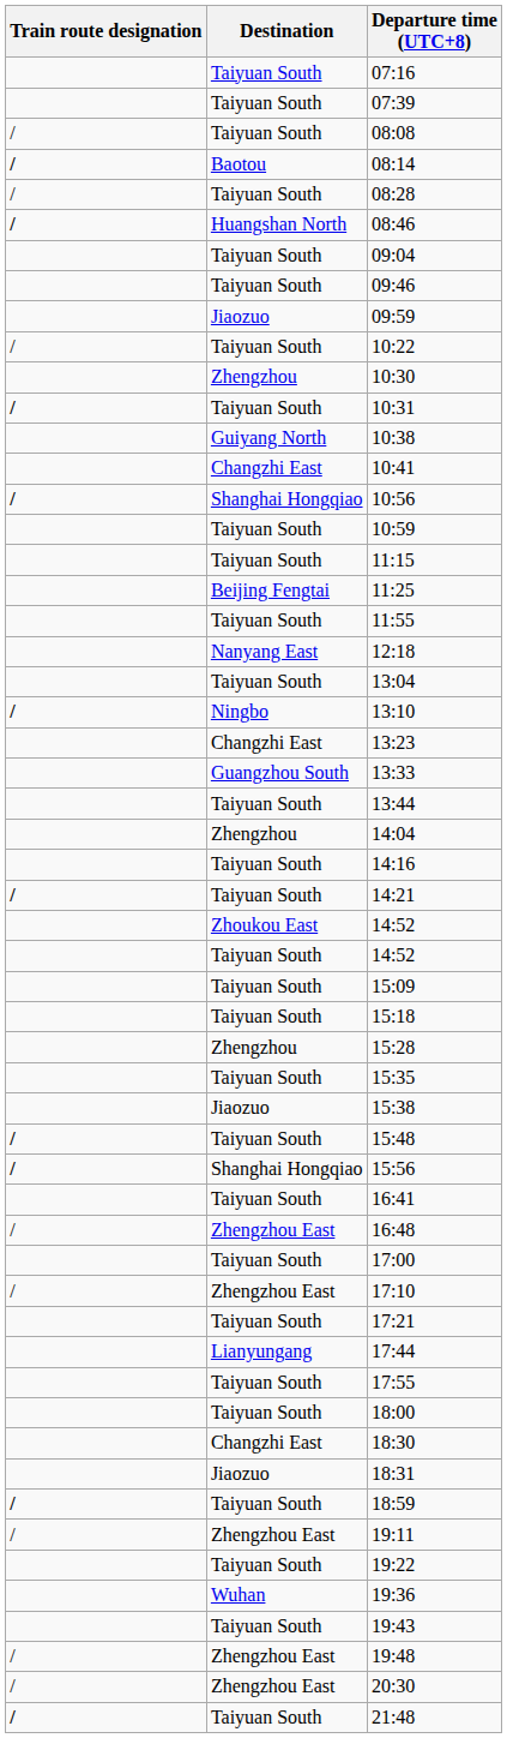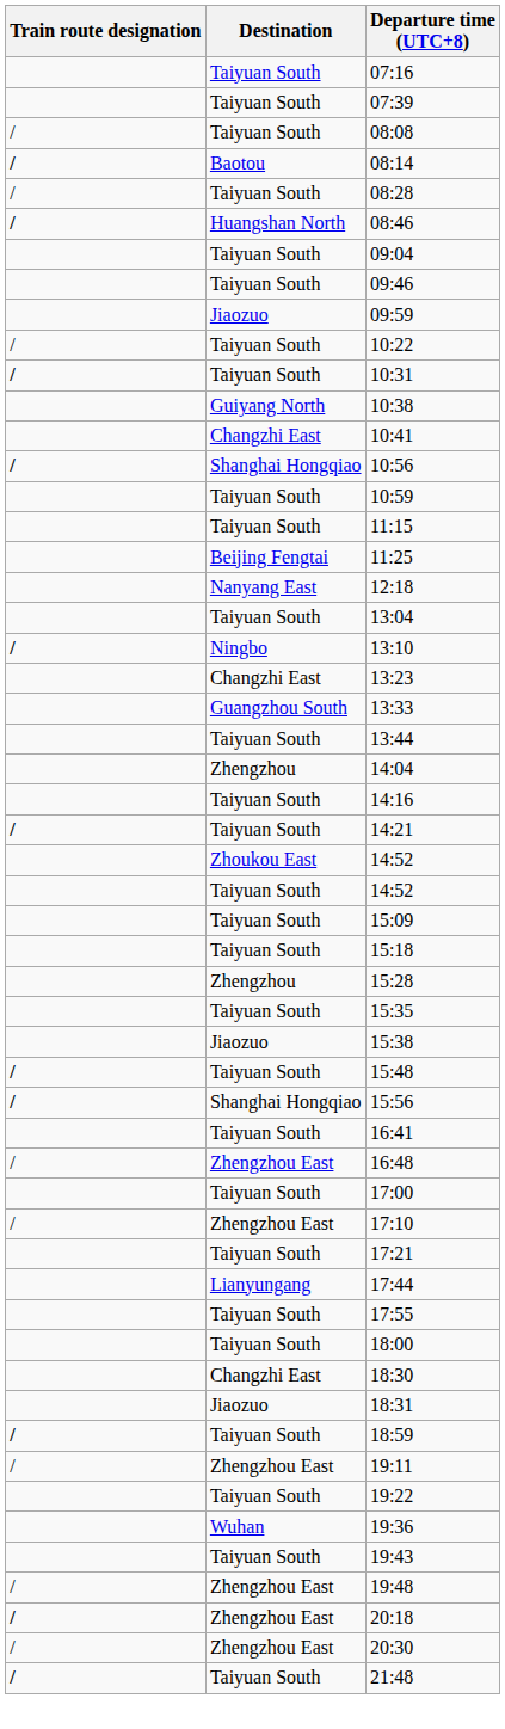 <table class="wikitable sortable mw-collapsible mw-collapsed">
 <tr>
 <th>Train route designation</th>
 <th>Destination</th>
 <th>Departure time<br>(<a href='#'>UTC+8</a>)</th>
 </tr>
 <tr>
 <td></td>
 <td><a href='#'>Taiyuan South</a></td>
 <td>07:16</td>
 </tr>
 <tr>
 <td><em></em></td>
 <td>Taiyuan South</td>
 <td>07:39</td>
 </tr>
 <tr>
 <td>/</td>
 <td>Taiyuan South</td>
 <td>08:08</td>
 </tr>
 <tr>
 <td><strong>/</strong></td>
 <td><a href='#'>Baotou</a></td>
 <td>08:14</td>
 </tr>
 <tr>
 <td>/</td>
 <td>Taiyuan South</td>
 <td>08:28</td>
 </tr>
 <tr>
 <td><strong>/</strong></td>
 <td><a href='#'>Huangshan North</a></td>
 <td>08:46</td>
 </tr>
 <tr>
 <td><em></em></td>
 <td>Taiyuan South</td>
 <td>09:04</td>
 </tr>
 <tr>
 <td><em></em></td>
 <td>Taiyuan South</td>
 <td>09:46</td>
 </tr>
 <tr>
 <td></td>
 <td><a href='#'>Jiaozuo</a></td>
 <td>09:59</td>
 </tr>
 <tr>
 <td>/</td>
 <td>Taiyuan South</td>
 <td>10:22</td>
 </tr>
 <tr>
-<td></td>
-<td><a href='#'>Zhengzhou</a></td>
-<td>10:30</td>
-</tr>
-<tr>
 <td><strong>/</strong></td>
 <td>Taiyuan South</td>
 <td>10:31</td>
 </tr>
 <tr>
 <td><strong></strong></td>
 <td><a href='#'>Guiyang North</a></td>
 <td>10:38</td>
 </tr>
 <tr>
 <td><strong></strong></td>
 <td><a href='#'>Changzhi East</a></td>
 <td>10:41</td>
 </tr>
 <tr>
 <td><strong>/</strong></td>
 <td><a href='#'>Shanghai Hongqiao</a></td>
 <td>10:56</td>
 </tr>
 <tr>
 <td></td>
 <td>Taiyuan South</td>
 <td>10:59</td>
 </tr>
 <tr>
 <td></td>
 <td>Taiyuan South</td>
 <td>11:15</td>
 </tr>
 <tr>
 <td><strong><em></em></strong></td>
 <td><a href='#'>Beijing Fengtai</a></td>
 <td>11:25</td>
-</tr>
-<tr>
-<td><em></em></td>
-<td>Taiyuan South</td>
-<td>11:55</td>
 </tr>
 <tr>
 <td><strong></strong></td>
 <td><a href='#'>Nanyang East</a></td>
 <td>12:18</td>
 </tr>
 <tr>
 <td></td>
 <td>Taiyuan South</td>
 <td>13:04</td>
 </tr>
 <tr>
 <td><strong>/</strong></td>
 <td><a href='#'>Ningbo</a></td>
 <td>13:10</td>
 </tr>
 <tr>
 <td><strong></strong></td>
 <td>Changzhi East</td>
 <td>13:23</td>
 </tr>
 <tr>
 <td><strong></strong></td>
 <td><a href='#'>Guangzhou South</a></td>
 <td>13:33</td>
 </tr>
 <tr>
 <td></td>
 <td>Taiyuan South</td>
 <td>13:44</td>
 </tr>
 <tr>
 <td></td>
 <td>Zhengzhou</td>
 <td>14:04</td>
 </tr>
 <tr>
 <td><em></em></td>
 <td>Taiyuan South</td>
 <td>14:16</td>
 </tr>
 <tr>
 <td><strong>/</strong></td>
 <td>Taiyuan South</td>
 <td>14:21</td>
 </tr>
 <tr>
 <td><strong></strong></td>
 <td><a href='#'>Zhoukou East</a></td>
 <td>14:52</td>
 </tr>
 <tr>
 <td><em></em></td>
 <td>Taiyuan South</td>
 <td>14:52</td>
 </tr>
 <tr>
 <td><strong></strong></td>
 <td>Taiyuan South</td>
 <td>15:09</td>
 </tr>
 <tr>
 <td></td>
 <td>Taiyuan South</td>
 <td>15:18</td>
 </tr>
 <tr>
 <td></td>
 <td>Zhengzhou</td>
 <td>15:28</td>
 </tr>
 <tr>
 <td><strong></strong></td>
 <td>Taiyuan South</td>
 <td>15:35</td>
 </tr>
 <tr>
 <td></td>
 <td>Jiaozuo</td>
 <td>15:38</td>
 </tr>
 <tr>
 <td><strong>/</strong></td>
 <td>Taiyuan South</td>
 <td>15:48</td>
 </tr>
 <tr>
 <td><strong>/</strong></td>
 <td>Shanghai Hongqiao</td>
 <td>15:56</td>
 </tr>
 <tr>
 <td><em></em></td>
 <td>Taiyuan South</td>
 <td>16:41</td>
 </tr>
 <tr>
 <td>/</td>
 <td><a href='#'>Zhengzhou East</a></td>
 <td>16:48</td>
 </tr>
 <tr>
 <td></td>
 <td>Taiyuan South</td>
 <td>17:00</td>
 </tr>
 <tr>
 <td>/</td>
 <td>Zhengzhou East</td>
 <td>17:10</td>
 </tr>
 <tr>
 <td><strong></strong></td>
 <td>Taiyuan South</td>
 <td>17:21</td>
 </tr>
 <tr>
 <td><strong></strong></td>
 <td><a href='#'>Lianyungang</a></td>
 <td>17:44</td>
 </tr>
 <tr>
 <td></td>
 <td>Taiyuan South</td>
 <td>17:55</td>
 </tr>
 <tr>
 <td><em></em></td>
 <td>Taiyuan South</td>
 <td>18:00</td>
 </tr>
 <tr>
 <td></td>
 <td>Changzhi East</td>
 <td>18:30</td>
 </tr>
 <tr>
 <td></td>
 <td>Jiaozuo</td>
 <td>18:31</td>
 </tr>
 <tr>
 <td><strong>/</strong></td>
 <td>Taiyuan South</td>
 <td>18:59</td>
 </tr>
 <tr>
 <td>/</td>
 <td>Zhengzhou East</td>
 <td>19:11</td>
 </tr>
 <tr>
 <td><strong></strong></td>
 <td>Taiyuan South</td>
 <td>19:22</td>
 </tr>
 <tr>
 <td><strong></strong></td>
 <td><a href='#'>Wuhan</a></td>
 <td>19:36</td>
 </tr>
 <tr>
 <td></td>
 <td>Taiyuan South</td>
 <td>19:43</td>
 </tr>
 <tr>
 <td>/</td>
 <td>Zhengzhou East</td>
 <td>19:48</td>
 </tr>
 <tr>
+<td><strong>/</strong></td>
+<td>Zhengzhou East</td>
+<td>20:18</td>
+</tr>
+<tr>
 <td>/</td>
 <td>Zhengzhou East</td>
 <td>20:30</td>
 </tr>
 <tr>
 <td><strong>/</strong></td>
 <td>Taiyuan South</td>
 <td>21:48</td>
 </tr>
 </table>
